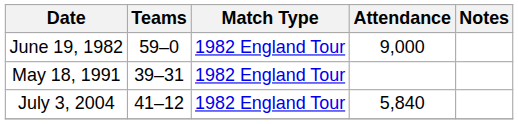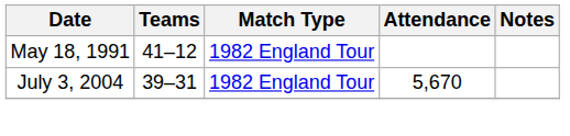 <table class="wikitable" align=center style="margin-left:15px; text-align:center; background:#ffffff;">
 <tr>
 <th style="text-align:center;">Date</th>
 <th style="text-align:center;">Teams</th>
 <th style="text-align:center;">Match Type</th>
 <th style="text-align:center;">Attendance</th>
 <th style="text-align:center;">Notes</th>
 </tr>
 <tr>
-<td>June 19, 1982</td>
-<td><strong></strong> 59–0 </td>
-<td><a href='#'>1982 England Tour</a></td>
-<td>9,000</td>
-<td></td>
-</tr>
-<tr>
 <td>May 18, 1991</td>
-<td><strong></strong> 39–31 </td>
+<td><strong></strong> 41–12 </td>
 <td><a href='#'>1982 England Tour</a></td>
 <td></td>
 <td></td>
 </tr>
 <tr>
 <td>July 3, 2004</td>
-<td><strong></strong> 41–12 </td>
+<td><strong></strong> 39–31 </td>
 <td><a href='#'>1982 England Tour</a></td>
-<td>5,840</td>
+<td>5,670</td>
 <td></td>
 </tr>
 <tr>
 </tr>
 </table>
